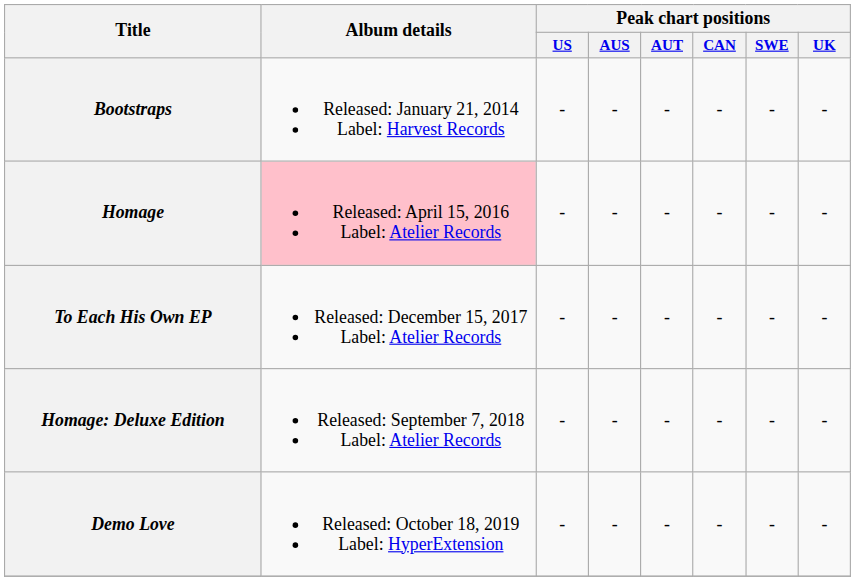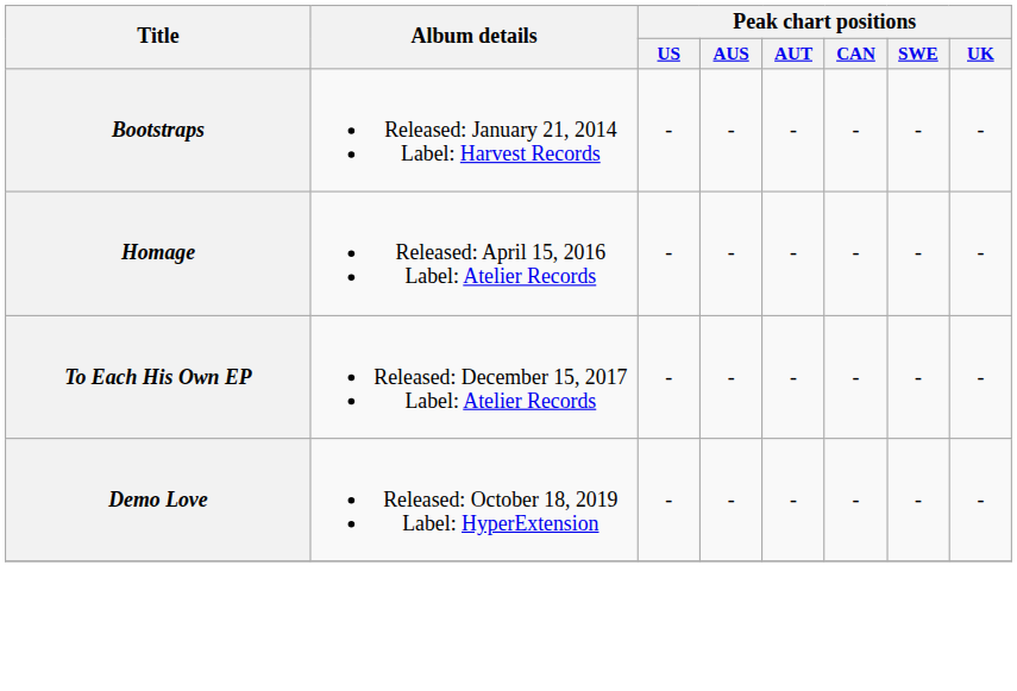 <table class="wikitable plainrowheaders" style="text-align:center;">
 <tr>
 <th scope="col" rowspan="2" style="width:14em;">Title</th>
 <th scope="col" rowspan="2" style="width:15em;">Album details</th>
 <th scope="col" colspan="6">Peak chart positions</th>
 </tr>
 <tr>
 <th scope="col" style="width:3em;font-size:85%;"><a href='#'>US</a><br></th>
 <th scope="col" style="width:3em;font-size:85%;"><a href='#'>AUS</a><br></th>
 <th scope="col" style="width:3em;font-size:85%;"><a href='#'>AUT</a><br></th>
 <th scope="col" style="width:3em;font-size:85%;"><a href='#'>CAN</a><br></th>
 <th scope="col" style="width:3em;font-size:85%;"><a href='#'>SWE</a><br></th>
 <th scope="col" style="width:3em;font-size:85%;"><a href='#'>UK</a><br></th>
 </tr>
 <tr>
 <th scope="row"><strong><em>Bootstraps</em></strong></th>
 <td><br><ul><li>Released:  January 21, 2014</li><li>Label: <a href='#'>Harvest Records</a></li></ul></td>
 <td>-</td>
 <td>-</td>
 <td>-</td>
 <td>-</td>
 <td>-</td>
 <td>-</td>
 </tr>
 <tr>
 <th scope="row"><strong><em>Homage</em></strong></th>
-<td style="background: pink;"><br><ul><li>Released:  April 15, 2016</li><li>Label: <a href='#'>Atelier Records</a></li></ul></td>
+<td><br><ul><li>Released:  April 15, 2016</li><li>Label: <a href='#'>Atelier Records</a></li></ul></td>
 <td>-</td>
 <td>-</td>
 <td>-</td>
 <td>-</td>
 <td>-</td>
 <td>-</td>
 </tr>
 <tr>
 <th scope="row"><strong><em>To Each His Own EP</em></strong></th>
 <td><br><ul><li>Released:  December 15, 2017</li><li>Label: <a href='#'>Atelier Records</a></li></ul></td>
-<td>-</td>
-<td>-</td>
-<td>-</td>
-<td>-</td>
-<td>-</td>
-<td>-</td>
-</tr>
-<tr>
-<th scope="row"><strong><em>Homage: Deluxe Edition</em></strong></th>
-<td><br><ul><li>Released:  September 7, 2018</li><li>Label: <a href='#'>Atelier Records</a></li></ul></td>
 <td>-</td>
 <td>-</td>
 <td>-</td>
 <td>-</td>
 <td>-</td>
 <td>-</td>
 </tr>
 <tr>
 <th scope="row"><strong><em>Demo Love</em></strong></th>
 <td><br><ul><li>Released:  October 18, 2019</li><li>Label: <a href='#'>HyperExtension</a></li></ul></td>
 <td>-</td>
 <td>-</td>
 <td>-</td>
 <td>-</td>
 <td>-</td>
 <td>-</td>
 </tr>
 <tr>
 </tr>
 </table>
